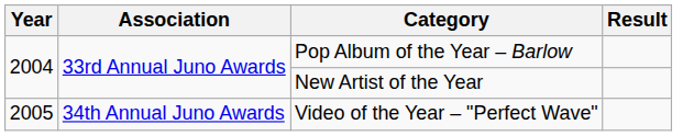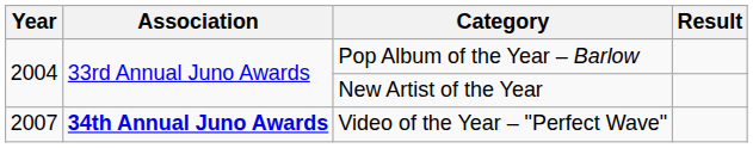 <table class="wikitable">
 <tr>
 <th>Year</th>
 <th>Association</th>
 <th>Category</th>
 <th>Result</th>
 </tr>
 <tr>
 <td rowspan="2">2004</td>
 <td rowspan="2"><a href='#'>33rd Annual Juno Awards</a></td>
 <td>Pop Album of the Year – <em>Barlow</em></td>
 <td></td>
 </tr>
 <tr>
 <td>New Artist of the Year</td>
 <td></td>
 </tr>
 <tr>
-<td>2005</td>
-<td><a href='#'>34th Annual Juno Awards</a></td>
+<td>2007</td>
+<td><strong><a href='#'>34th Annual Juno Awards</a></strong></td>
 <td>Video of the Year – "Perfect Wave"</td>
 <td></td>
 </tr>
 </table>
